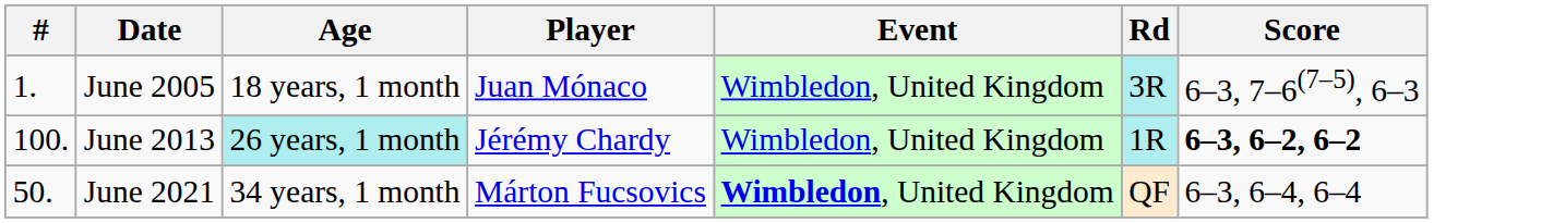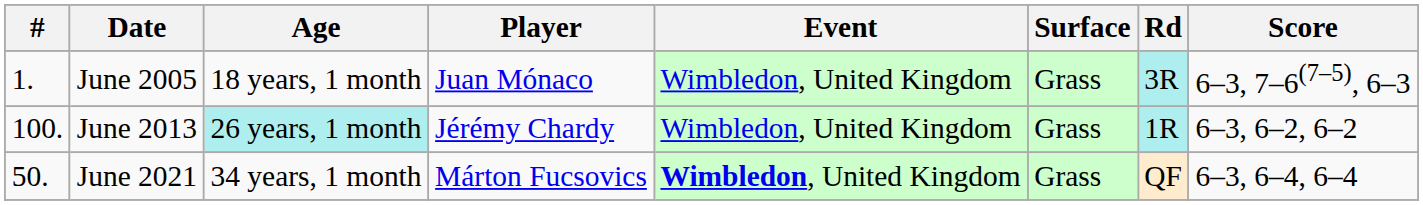 <table class="wikitable sortable">
 <tr>
 <th>#</th>
 <th>Date</th>
 <th>Age</th>
 <th>Player</th>
 <th>Event</th>
+<th>Surface</th>
 <th>Rd</th>
 <th class=unsortable>Score</th>
 </tr>
 <tr>
 <td>1.</td>
 <td>June 2005</td>
 <td>18 years, 1 month</td>
 <td> <a href='#'>Juan Mónaco</a></td>
 <td style="background:#cfc;"><a href='#'>Wimbledon</a>, United Kingdom</td>
+<td bgcolor=ccffcc>Grass</td>
 <td bgcolor=afeeee>3R</td>
 <td>6–3, 7–6<sup>(7–5)</sup>, 6–3</td>
 </tr>
 <tr>
 <td>100.</td>
 <td>June 2013</td>
 <td style="background: paleturquoise;">26 years, 1 month</td>
 <td> <a href='#'>Jérémy Chardy</a></td>
 <td style="background:#cfc;"><a href='#'>Wimbledon</a>, United Kingdom</td>
+<td bgcolor=ccffcc>Grass</td>
 <td bgcolor=afeeee>1R</td>
-<td><strong>6–3, 6–2, 6–2</strong></td>
+<td>6–3, 6–2, 6–2</td>
 </tr>
 <tr>
 <td>50.</td>
 <td>June 2021</td>
 <td>34 years, 1 month</td>
 <td> <a href='#'>Márton Fucsovics</a></td>
 <td style="background:#cfc;"><strong><a href='#'>Wimbledon</a></strong>, United Kingdom</td>
+<td bgcolor=ccffcc>Grass</td>
 <td bgcolor=ffebcd>QF</td>
 <td>6–3, 6–4, 6–4</td>
 </tr>
 </table>
